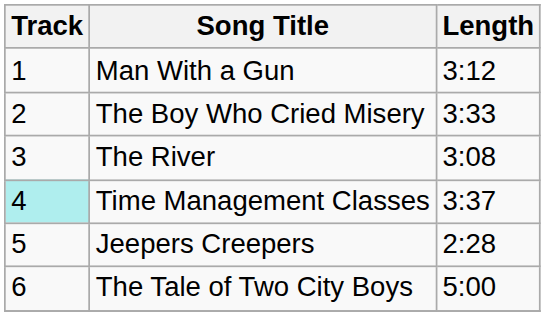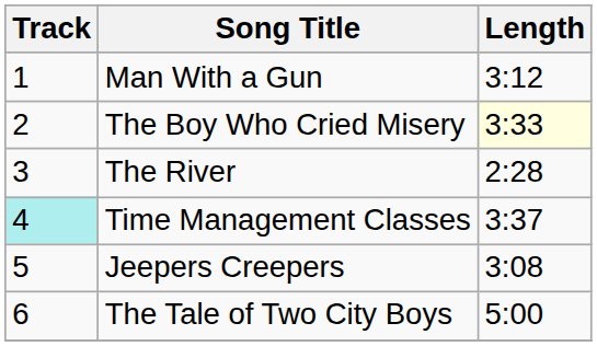 <table class="wikitable">
 <tr>
 <th rowspan="1">Track</th>
 <th rowspan="1">Song Title</th>
 <th rowspan="1">Length</th>
 </tr>
 <tr>
 <td>1</td>
 <td>Man With a Gun</td>
 <td>3:12</td>
 </tr>
 <tr>
 <td>2</td>
 <td>The Boy Who Cried Misery</td>
-<td>3:33</td>
+<td style="background: lightyellow;">3:33</td>
 </tr>
 <tr>
 <td>3</td>
 <td>The River</td>
-<td>3:08</td>
+<td>2:28</td>
 </tr>
 <tr>
 <td style="background: paleturquoise;">4</td>
 <td>Time Management Classes</td>
 <td>3:37</td>
 </tr>
 <tr>
 <td>5</td>
 <td>Jeepers Creepers</td>
-<td>2:28</td>
+<td>3:08</td>
 </tr>
 <tr>
 <td>6</td>
 <td>The Tale of Two City Boys</td>
 <td>5:00</td>
 </tr>
 <tr>
 </tr>
 </table>
